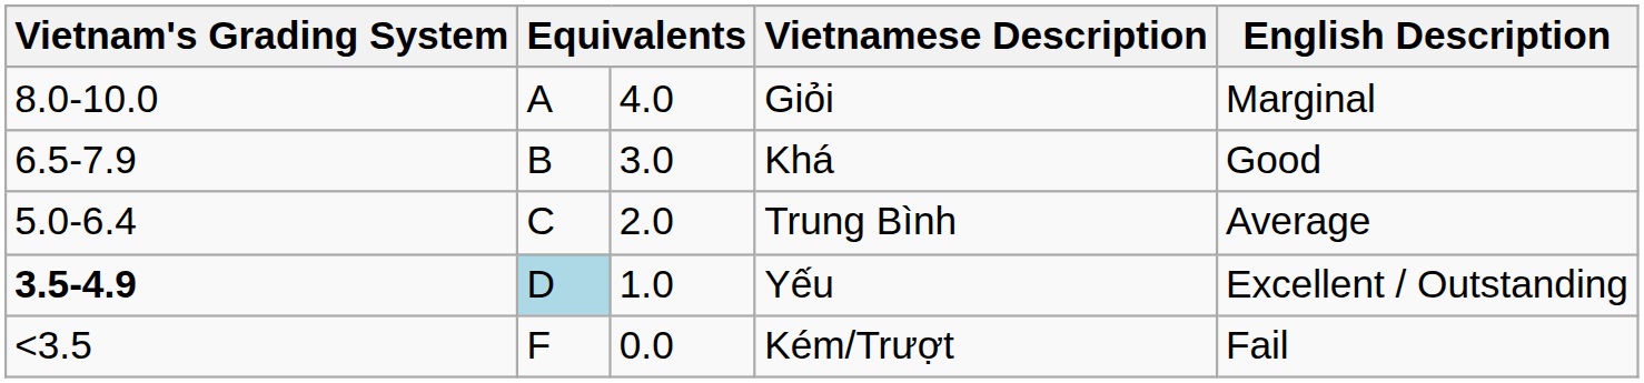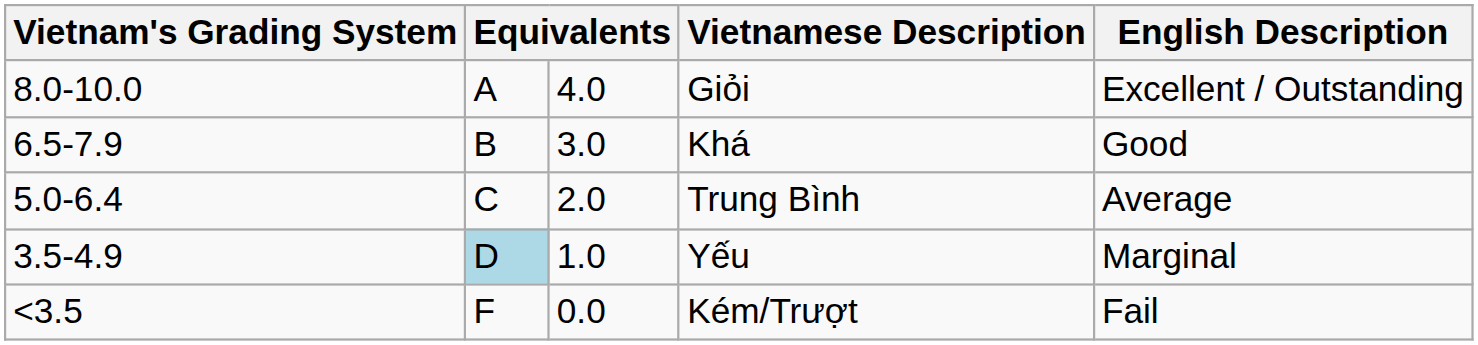 <table class="wikitable">
 <tr>
 <th>Vietnam's Grading System</th>
 <th colspan="2">Equivalents</th>
 <th>Vietnamese Description</th>
 <th>English Description</th>
 </tr>
 <tr>
 <td>8.0-10.0</td>
 <td>A</td>
 <td>4.0</td>
 <td>Giỏi</td>
-<td>Marginal</td>
+<td>Excellent / Outstanding</td>
 </tr>
 <tr>
 <td>6.5-7.9</td>
 <td>B</td>
 <td>3.0</td>
 <td>Khá</td>
 <td>Good</td>
 </tr>
 <tr>
 <td>5.0-6.4</td>
 <td>C</td>
 <td>2.0</td>
 <td>Trung Bình</td>
 <td>Average</td>
 </tr>
 <tr>
-<td><strong>3.5-4.9</strong></td>
+<td>3.5-4.9</td>
 <td style="background: lightblue;">D</td>
 <td>1.0</td>
 <td>Yếu</td>
-<td>Excellent / Outstanding</td>
+<td>Marginal</td>
 </tr>
 <tr>
 <td><3.5</td>
 <td>F</td>
 <td>0.0</td>
 <td>Kém/Trượt</td>
 <td>Fail</td>
 </tr>
 </table>
